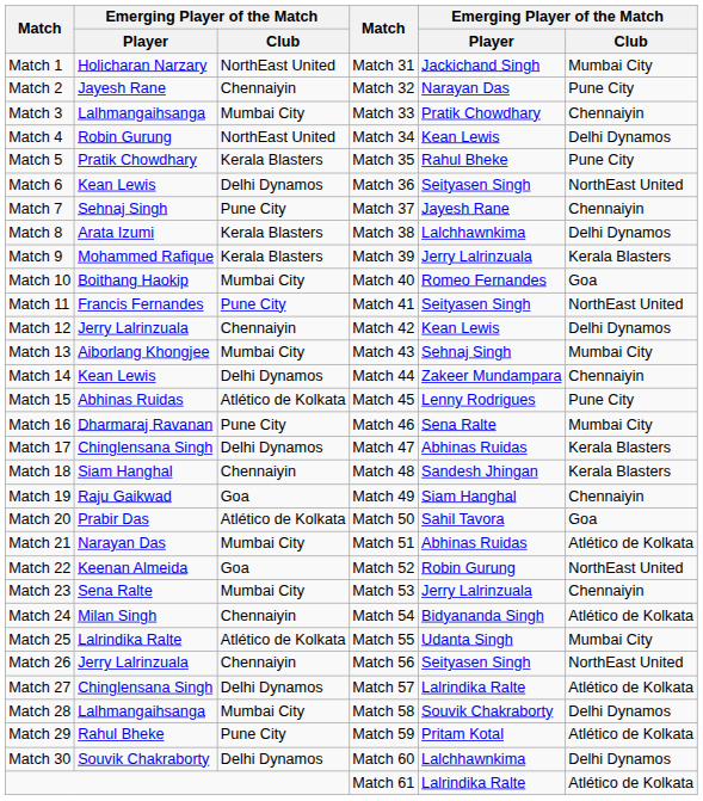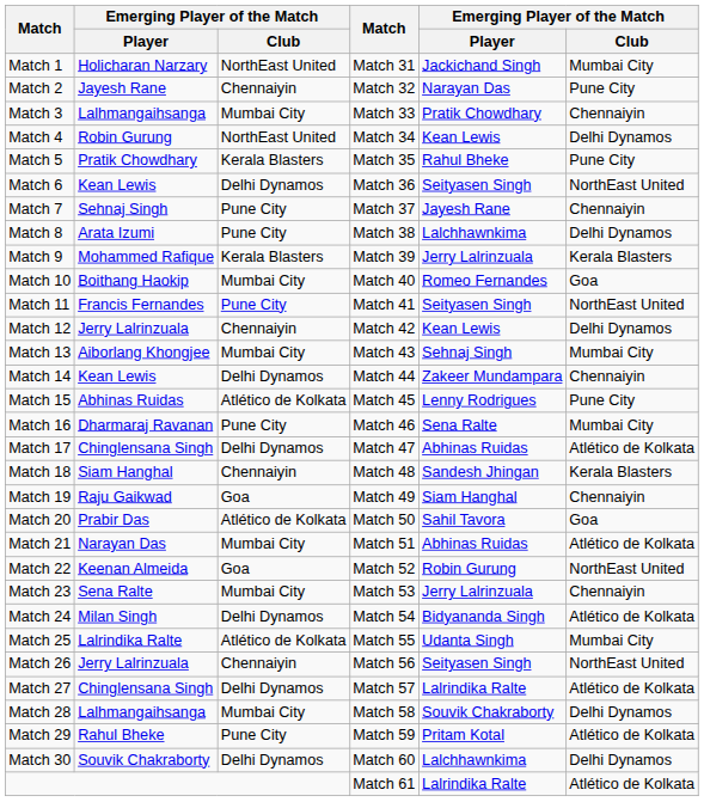 <table class="wikitable">
 <tr>
 <th rowspan="2">Match</th>
 <th colspan="2">Emerging Player of the Match</th>
 <th rowspan="2">Match</th>
 <th colspan="2">Emerging Player of the Match</th>
 </tr>
 <tr>
 <th>Player</th>
 <th>Club</th>
 <th>Player</th>
 <th>Club</th>
 </tr>
 <tr>
 <td>Match 1</td>
 <td> <a href='#'>Holicharan Narzary</a></td>
 <td>NorthEast United</td>
 <td>Match 31</td>
 <td> <a href='#'>Jackichand Singh</a></td>
 <td>Mumbai City</td>
 </tr>
 <tr>
 <td>Match 2</td>
 <td> <a href='#'>Jayesh Rane</a></td>
 <td>Chennaiyin</td>
 <td>Match 32</td>
 <td> <a href='#'>Narayan Das</a></td>
 <td>Pune City</td>
 </tr>
 <tr>
 <td>Match 3</td>
 <td> <a href='#'>Lalhmangaihsanga</a></td>
 <td>Mumbai City</td>
 <td>Match 33</td>
 <td> <a href='#'>Pratik Chowdhary</a></td>
 <td>Chennaiyin</td>
 </tr>
 <tr>
 <td>Match 4</td>
 <td> <a href='#'>Robin Gurung</a></td>
 <td>NorthEast United</td>
 <td>Match 34</td>
 <td> <a href='#'>Kean Lewis</a></td>
 <td>Delhi Dynamos</td>
 </tr>
 <tr>
 <td>Match 5</td>
 <td> <a href='#'>Pratik Chowdhary</a></td>
 <td>Kerala Blasters</td>
 <td>Match 35</td>
 <td> <a href='#'>Rahul Bheke</a></td>
 <td>Pune City</td>
 </tr>
 <tr>
 <td>Match 6</td>
 <td> <a href='#'>Kean Lewis</a></td>
 <td>Delhi Dynamos</td>
 <td>Match 36</td>
 <td> <a href='#'>Seityasen Singh</a></td>
 <td>NorthEast United</td>
 </tr>
 <tr>
 <td>Match 7</td>
 <td> <a href='#'>Sehnaj Singh</a></td>
 <td>Pune City</td>
 <td>Match 37</td>
 <td> <a href='#'>Jayesh Rane</a></td>
 <td>Chennaiyin</td>
 </tr>
 <tr>
 <td>Match 8</td>
 <td> <a href='#'>Arata Izumi</a></td>
-<td>Kerala Blasters</td>
+<td>Pune City</td>
 <td>Match 38</td>
 <td> <a href='#'>Lalchhawnkima</a></td>
 <td>Delhi Dynamos</td>
 </tr>
 <tr>
 <td>Match 9</td>
 <td> <a href='#'>Mohammed Rafique</a></td>
 <td>Kerala Blasters</td>
 <td>Match 39</td>
 <td> <a href='#'>Jerry Lalrinzuala</a></td>
 <td>Kerala Blasters</td>
 </tr>
 <tr>
 <td>Match 10</td>
 <td> <a href='#'>Boithang Haokip</a></td>
 <td>Mumbai City</td>
 <td>Match 40</td>
 <td> <a href='#'>Romeo Fernandes</a></td>
 <td>Goa</td>
 </tr>
 <tr>
 <td>Match 11</td>
 <td> <a href='#'>Francis Fernandes</a></td>
 <td><a href='#'>Pune City</a></td>
 <td>Match 41</td>
 <td> <a href='#'>Seityasen Singh</a></td>
 <td>NorthEast United</td>
 </tr>
 <tr>
 <td>Match 12</td>
 <td> <a href='#'>Jerry Lalrinzuala</a></td>
 <td>Chennaiyin</td>
 <td>Match 42</td>
 <td> <a href='#'>Kean Lewis</a></td>
 <td>Delhi Dynamos</td>
 </tr>
 <tr>
 <td>Match 13</td>
 <td> <a href='#'>Aiborlang Khongjee</a></td>
 <td>Mumbai City</td>
 <td>Match 43</td>
 <td> <a href='#'>Sehnaj Singh</a></td>
 <td>Mumbai City</td>
 </tr>
 <tr>
 <td>Match 14</td>
 <td> <a href='#'>Kean Lewis</a></td>
 <td>Delhi Dynamos</td>
 <td>Match 44</td>
 <td> <a href='#'>Zakeer Mundampara</a></td>
 <td>Chennaiyin</td>
 </tr>
 <tr>
 <td>Match 15</td>
 <td> <a href='#'>Abhinas Ruidas</a></td>
 <td>Atlético de Kolkata</td>
 <td>Match 45</td>
 <td> <a href='#'>Lenny Rodrigues</a></td>
 <td>Pune City</td>
 </tr>
 <tr>
 <td>Match 16</td>
 <td> <a href='#'>Dharmaraj Ravanan</a></td>
 <td>Pune City</td>
 <td>Match 46</td>
 <td> <a href='#'>Sena Ralte</a></td>
 <td>Mumbai City</td>
 </tr>
 <tr>
 <td>Match 17</td>
 <td> <a href='#'>Chinglensana Singh</a></td>
 <td>Delhi Dynamos</td>
 <td>Match 47</td>
 <td> <a href='#'>Abhinas Ruidas</a></td>
-<td>Kerala Blasters</td>
+<td>Atlético de Kolkata</td>
 </tr>
 <tr>
 <td>Match 18</td>
 <td> <a href='#'>Siam Hanghal</a></td>
 <td>Chennaiyin</td>
 <td>Match 48</td>
 <td> <a href='#'>Sandesh Jhingan</a></td>
 <td>Kerala Blasters</td>
 </tr>
 <tr>
 <td>Match 19</td>
 <td> <a href='#'>Raju Gaikwad</a></td>
 <td>Goa</td>
 <td>Match 49</td>
 <td> <a href='#'>Siam Hanghal</a></td>
 <td>Chennaiyin</td>
 </tr>
 <tr>
 <td>Match 20</td>
 <td> <a href='#'>Prabir Das</a></td>
 <td>Atlético de Kolkata</td>
 <td>Match 50</td>
 <td> <a href='#'>Sahil Tavora</a></td>
 <td>Goa</td>
 </tr>
 <tr>
 <td>Match 21</td>
 <td> <a href='#'>Narayan Das</a></td>
 <td>Mumbai City</td>
 <td>Match 51</td>
 <td> <a href='#'>Abhinas Ruidas</a></td>
 <td>Atlético de Kolkata</td>
 </tr>
 <tr>
 <td>Match 22</td>
 <td> <a href='#'>Keenan Almeida</a></td>
 <td>Goa</td>
 <td>Match 52</td>
 <td> <a href='#'>Robin Gurung</a></td>
 <td>NorthEast United</td>
 </tr>
 <tr>
 <td>Match 23</td>
 <td> <a href='#'>Sena Ralte</a></td>
 <td>Mumbai City</td>
 <td>Match 53</td>
 <td> <a href='#'>Jerry Lalrinzuala</a></td>
 <td>Chennaiyin</td>
 </tr>
 <tr>
 <td>Match 24</td>
 <td> <a href='#'>Milan Singh</a></td>
-<td>Chennaiyin</td>
+<td>Delhi Dynamos</td>
 <td>Match 54</td>
 <td> <a href='#'>Bidyananda Singh</a></td>
 <td>Atlético de Kolkata</td>
 </tr>
 <tr>
 <td>Match 25</td>
 <td> <a href='#'>Lalrindika Ralte</a></td>
 <td>Atlético de Kolkata</td>
 <td>Match 55</td>
 <td> <a href='#'>Udanta Singh</a></td>
 <td>Mumbai City</td>
 </tr>
 <tr>
 <td>Match 26</td>
 <td> <a href='#'>Jerry Lalrinzuala</a></td>
 <td>Chennaiyin</td>
 <td>Match 56</td>
 <td> <a href='#'>Seityasen Singh</a></td>
 <td>NorthEast United</td>
 </tr>
 <tr>
 <td>Match 27</td>
 <td> <a href='#'>Chinglensana Singh</a></td>
 <td>Delhi Dynamos</td>
 <td>Match 57</td>
 <td> <a href='#'>Lalrindika Ralte</a></td>
 <td>Atlético de Kolkata</td>
 </tr>
 <tr>
 <td>Match 28</td>
 <td> <a href='#'>Lalhmangaihsanga</a></td>
 <td>Mumbai City</td>
 <td>Match 58</td>
 <td> <a href='#'>Souvik Chakraborty</a></td>
 <td>Delhi Dynamos</td>
 </tr>
 <tr>
 <td>Match 29</td>
 <td> <a href='#'>Rahul Bheke</a></td>
 <td>Pune City</td>
 <td>Match 59</td>
 <td> <a href='#'>Pritam Kotal</a></td>
 <td>Atlético de Kolkata</td>
 </tr>
 <tr>
 <td>Match 30</td>
 <td> <a href='#'>Souvik Chakraborty</a></td>
 <td>Delhi Dynamos</td>
 <td>Match 60</td>
 <td> <a href='#'>Lalchhawnkima</a></td>
 <td>Delhi Dynamos</td>
 </tr>
 <tr>
 <td colspan=3></td>
 <td>Match 61</td>
 <td> <a href='#'>Lalrindika Ralte</a></td>
 <td>Atlético de Kolkata</td>
 </tr>
 </table>
